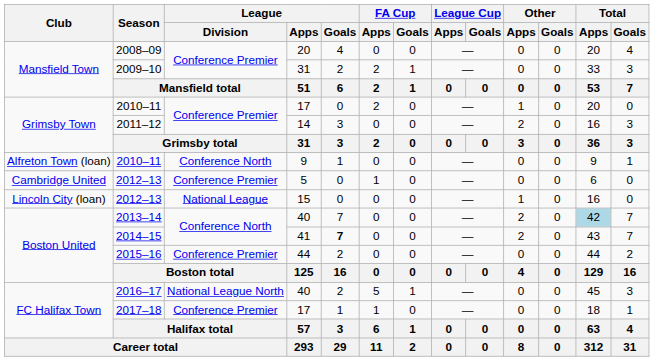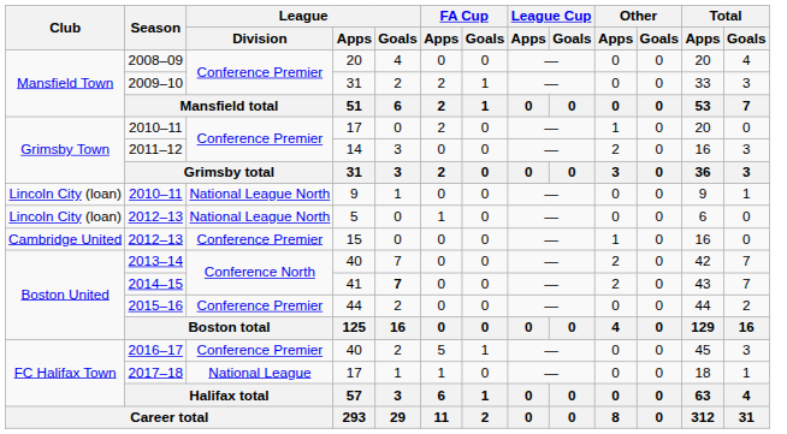 <table class="wikitable" style="text-align:center">
 <tr>
 <th rowspan="2">Club</th>
 <th rowspan="2">Season</th>
 <th colspan="3">League</th>
 <th colspan="2"><a href='#'>FA Cup</a></th>
 <th colspan="2"><a href='#'>League Cup</a></th>
 <th colspan="2">Other</th>
 <th colspan="2">Total</th>
 </tr>
 <tr>
 <th>Division</th>
 <th>Apps</th>
 <th>Goals</th>
 <th>Apps</th>
 <th>Goals</th>
 <th>Apps</th>
 <th>Goals</th>
 <th>Apps</th>
 <th>Goals</th>
 <th>Apps</th>
 <th>Goals</th>
 </tr>
 <tr>
 <td rowspan="3"><a href='#'>Mansfield Town</a></td>
 <td>2008–09</td>
 <td rowspan="2"><a href='#'>Conference Premier</a></td>
 <td>20</td>
 <td>4</td>
 <td>0</td>
 <td>0</td>
 <td colspan="2">—</td>
 <td>0</td>
 <td>0</td>
 <td>20</td>
 <td>4</td>
 </tr>
 <tr>
 <td>2009–10</td>
 <td>31</td>
 <td>2</td>
 <td>2</td>
 <td>1</td>
 <td colspan="2">—</td>
 <td>0</td>
 <td>0</td>
 <td>33</td>
 <td>3</td>
 </tr>
 <tr>
 <th colspan="2">Mansfield total</th>
 <th>51</th>
 <th>6</th>
 <th>2</th>
 <th>1</th>
 <th>0</th>
 <th>0</th>
 <th>0</th>
 <th>0</th>
 <th>53</th>
 <th>7</th>
 </tr>
 <tr>
 <td rowspan="3"><a href='#'>Grimsby Town</a></td>
 <td>2010–11</td>
 <td rowspan="2"><a href='#'>Conference Premier</a></td>
 <td>17</td>
 <td>0</td>
 <td>2</td>
 <td>0</td>
 <td colspan="2">—</td>
 <td>1</td>
 <td>0</td>
 <td>20</td>
 <td>0</td>
 </tr>
 <tr>
 <td>2011–12</td>
 <td>14</td>
 <td>3</td>
 <td>0</td>
 <td>0</td>
 <td colspan="2">—</td>
 <td>2</td>
 <td>0</td>
 <td>16</td>
 <td>3</td>
 </tr>
 <tr>
 <th colspan="2">Grimsby total</th>
 <th>31</th>
 <th>3</th>
 <th>2</th>
 <th>0</th>
 <th>0</th>
 <th>0</th>
 <th>3</th>
 <th>0</th>
 <th>36</th>
 <th>3</th>
 </tr>
 <tr>
-<td><a href='#'>Alfreton Town</a> (loan)</td>
+<td><a href='#'>Lincoln City</a> (loan)</td>
 <td><a href='#'>2010–11</a></td>
-<td><a href='#'>Conference North</a></td>
+<td><a href='#'>National League North</a></td>
 <td>9</td>
 <td>1</td>
 <td>0</td>
 <td>0</td>
 <td colspan="2">—</td>
 <td>0</td>
 <td>0</td>
 <td>9</td>
 <td>1</td>
 </tr>
 <tr>
-<td><a href='#'>Cambridge United</a></td>
+<td><a href='#'>Lincoln City</a> (loan)</td>
 <td><a href='#'>2012–13</a></td>
-<td><a href='#'>Conference Premier</a></td>
+<td><a href='#'>National League North</a></td>
 <td>5</td>
 <td>0</td>
 <td>1</td>
 <td>0</td>
 <td colspan="2">—</td>
 <td>0</td>
 <td>0</td>
 <td>6</td>
 <td>0</td>
 </tr>
 <tr>
-<td><a href='#'>Lincoln City</a> (loan)</td>
+<td><a href='#'>Cambridge United</a></td>
 <td><a href='#'>2012–13</a></td>
-<td><a href='#'>National League</a></td>
+<td><a href='#'>Conference Premier</a></td>
 <td>15</td>
 <td>0</td>
 <td>0</td>
 <td>0</td>
 <td colspan="2">—</td>
 <td>1</td>
 <td>0</td>
 <td>16</td>
 <td>0</td>
 </tr>
 <tr>
 <td rowspan="4"><a href='#'>Boston United</a></td>
 <td><a href='#'>2013–14</a></td>
 <td rowspan="2"><a href='#'>Conference North</a></td>
 <td>40</td>
 <td>7</td>
 <td>0</td>
 <td>0</td>
 <td colspan="2">—</td>
 <td>2</td>
 <td>0</td>
-<td style="background: lightblue;">42</td>
+<td>42</td>
 <td>7</td>
 </tr>
 <tr>
 <td><a href='#'>2014–15</a></td>
 <td>41</td>
 <td><strong>7</strong></td>
 <td>0</td>
 <td>0</td>
 <td colspan="2">—</td>
 <td>2</td>
 <td>0</td>
 <td>43</td>
 <td>7</td>
 </tr>
 <tr>
 <td><a href='#'>2015–16</a></td>
 <td><a href='#'>Conference Premier</a></td>
 <td>44</td>
 <td>2</td>
 <td>0</td>
 <td>0</td>
 <td colspan="2">—</td>
 <td>0</td>
 <td>0</td>
 <td>44</td>
 <td>2</td>
 </tr>
 <tr>
 <th colspan="2">Boston total</th>
 <th>125</th>
 <th>16</th>
 <th>0</th>
 <th>0</th>
 <th>0</th>
 <th>0</th>
 <th>4</th>
 <th>0</th>
 <th>129</th>
 <th>16</th>
 </tr>
 <tr>
 <td rowspan="3"><a href='#'>FC Halifax Town</a></td>
 <td><a href='#'>2016–17</a></td>
-<td><a href='#'>National League North</a></td>
+<td><a href='#'>Conference Premier</a></td>
 <td>40</td>
 <td>2</td>
 <td>5</td>
 <td>1</td>
 <td colspan="2">—</td>
 <td>0</td>
 <td>0</td>
 <td>45</td>
 <td>3</td>
 </tr>
 <tr>
 <td><a href='#'>2017–18</a></td>
-<td><a href='#'>Conference Premier</a></td>
+<td><a href='#'>National League</a></td>
 <td>17</td>
 <td>1</td>
 <td>1</td>
 <td>0</td>
 <td colspan="2">—</td>
 <td>0</td>
 <td>0</td>
 <td>18</td>
 <td>1</td>
 </tr>
 <tr>
 <th colspan="2">Halifax total</th>
 <th>57</th>
 <th>3</th>
 <th>6</th>
 <th>1</th>
 <th>0</th>
 <th>0</th>
 <th>0</th>
 <th>0</th>
 <th>63</th>
 <th>4</th>
 </tr>
 <tr>
 <th colspan="3">Career total</th>
 <th>293</th>
 <th>29</th>
 <th>11</th>
 <th>2</th>
 <th>0</th>
 <th>0</th>
 <th>8</th>
 <th>0</th>
 <th>312</th>
 <th>31</th>
 </tr>
 </table>
